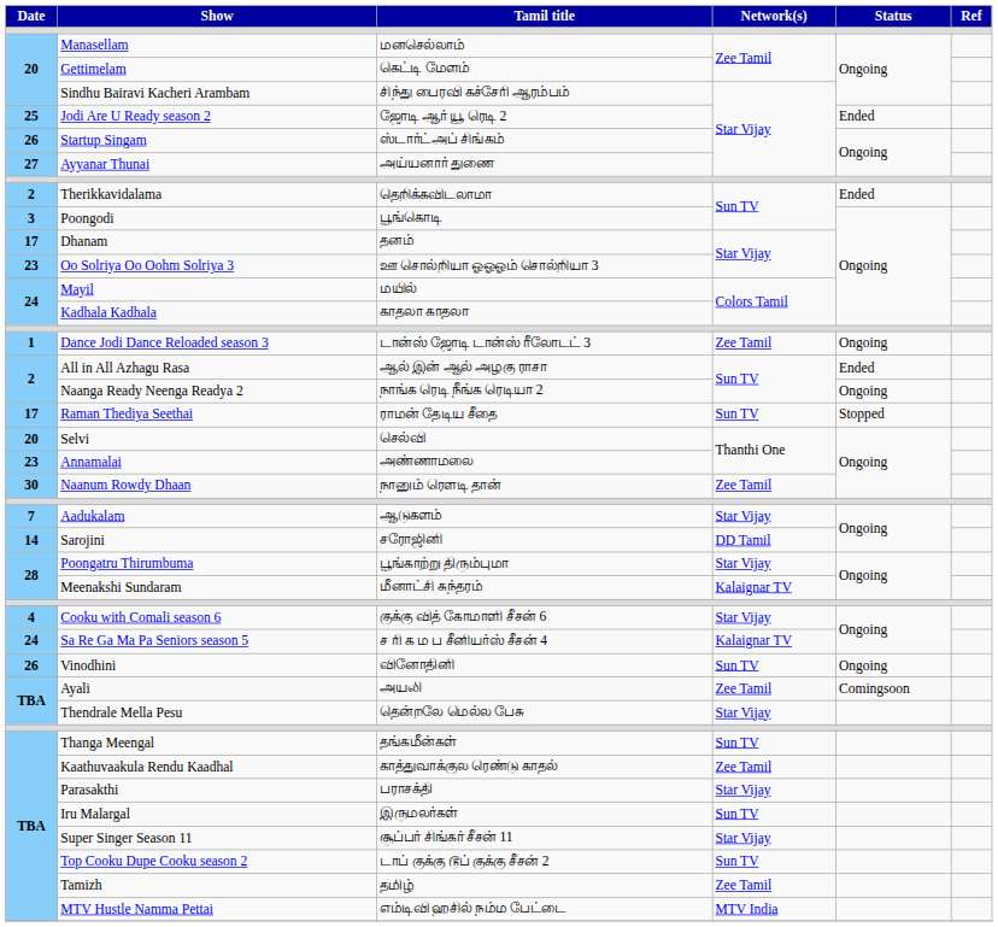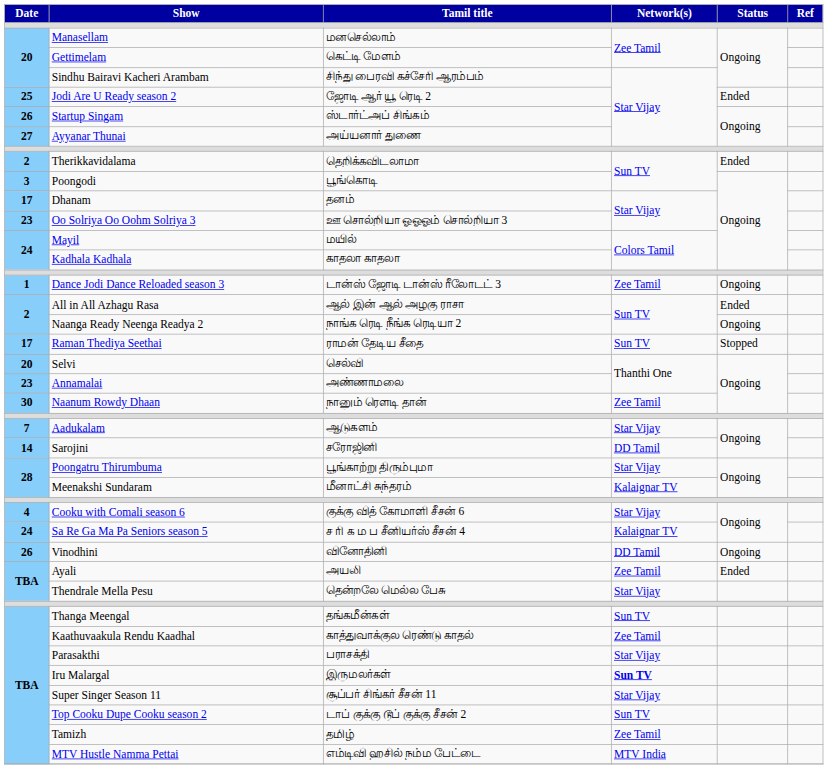 <table class="wikitable" width="90%">
 <tr>
 <th scope="col" style ="background: #0000A0 ;color:white">Date</th>
 <th scope="col" style ="background: #0000A0 ;color:white">Show</th>
 <th scope="col" style ="background: #0000A0 ;color:white">Tamil title</th>
 <th scope="col" style ="background: #0000A0 ;color:white">Network(s)</th>
 <th scope="col" style ="background: #0000A0 ;color:white">Status</th>
 <th scope="col" style ="background: #0000A0 ;color:white">Ref</th>
 </tr>
 <tr>
 <td colspan="10" style="background:#DDD;"><strong></strong></td>
 </tr>
 <tr>
 <td rowspan="3" style="text-align:center; background:#87CEFA;"><strong>20</strong></td>
 <td><a href='#'>Manasellam</a></td>
 <td>மனசெல்லாம்</td>
 <td rowspan=2><a href='#'>Zee Tamil</a></td>
 <td rowspan=3>Ongoing</td>
 <td></td>
 </tr>
 <tr>
 <td><a href='#'>Gettimelam</a></td>
 <td>கெட்டி மேளம்</td>
 <td></td>
 </tr>
 <tr>
 <td>Sindhu Bairavi Kacheri Arambam</td>
 <td>சிந்து பைரவி கச்சேரி ஆரம்பம்</td>
 <td rowspan=4><a href='#'>Star Vijay</a></td>
 <td></td>
 </tr>
 <tr>
 <td rowspan="1" style="text-align:center; background:#87CEFA;"><strong>25</strong></td>
 <td><a href='#'>Jodi Are U Ready season 2</a></td>
 <td>ஜோடி ஆர் யூ ரெடி 2</td>
 <td>Ended</td>
 <td></td>
 </tr>
 <tr>
 <td rowspan="1" style="text-align:center; background:#87CEFA;"><strong>26</strong></td>
 <td><a href='#'>Startup Singam</a></td>
 <td>ஸ்டார்ட்அப் சிங்கம்</td>
 <td rowspan=2>Ongoing</td>
 <td></td>
 </tr>
 <tr>
 <td rowspan="1" style="text-align:center; background:#87CEFA;"><strong>27</strong></td>
 <td><a href='#'>Ayyanar Thunai</a></td>
 <td>அய்யனார் துணை</td>
 <td></td>
 </tr>
 <tr>
 <td colspan="11" style="background:#DDD;"><strong></strong></td>
 </tr>
 <tr>
 <td rowspan="1" style="text-align:center; background:#87CEFA;"><strong>2</strong></td>
 <td>Therikkavidalama</td>
 <td>தெறிக்கவிடலாமா</td>
 <td rowspan=2><a href='#'>Sun TV</a></td>
 <td rowspan=1>Ended</td>
 <td></td>
 </tr>
 <tr>
 <td rowspan="1" style="text-align:center; background:#87CEFA;"><strong>3</strong></td>
 <td>Poongodi</td>
 <td>பூங்கொடி</td>
 <td rowspan=5>Ongoing</td>
 <td></td>
 </tr>
 <tr>
 <td rowspan="1" style="text-align:center; background:#87CEFA;"><strong>17</strong></td>
 <td>Dhanam</td>
 <td>தனம்</td>
 <td rowspan=2><a href='#'>Star Vijay</a></td>
 <td></td>
 </tr>
 <tr>
 <td rowspan="1" style="text-align:center; background:#87CEFA;"><strong>23</strong></td>
 <td><a href='#'>Oo Solriya Oo Oohm Solriya 3</a></td>
 <td>ஊ சொல்றியா ஓஓஓம் சொல்றியா 3</td>
 <td></td>
 </tr>
 <tr>
 <td rowspan="2" style="text-align:center; background:#87CEFA;"><strong>24</strong></td>
 <td><a href='#'>Mayil</a></td>
 <td>மயில்</td>
 <td rowspan=2><a href='#'>Colors Tamil</a></td>
 <td></td>
 </tr>
 <tr>
 <td><a href='#'>Kadhala Kadhala</a></td>
 <td>காதலா காதலா</td>
 <td></td>
 </tr>
 <tr>
 <td colspan="9" style="background:#DDD;"><strong></strong></td>
 </tr>
 <tr>
 <td rowspan="1" style="text-align:center; background:#87CEFA;"><strong>1</strong></td>
 <td><a href='#'>Dance Jodi Dance Reloaded season 3</a></td>
 <td>டான்ஸ் ஜோடி டான்ஸ் ரீலோடட் 3</td>
 <td><a href='#'>Zee Tamil</a></td>
 <td rowspan=1>Ongoing</td>
 <td></td>
 </tr>
 <tr>
 <td rowspan="2" style="text-align:center; background:#87CEFA;"><strong>2</strong></td>
 <td>All in All Azhagu Rasa</td>
 <td>ஆல் இன் ஆல் அழகு ராசா</td>
 <td rowspan=2><a href='#'>Sun TV</a></td>
 <td rowspan="1">Ended</td>
 <td></td>
 </tr>
 <tr>
 <td>Naanga Ready Neenga Readya 2</td>
 <td>நாங்க ரெடி நீங்க ரெடியா 2</td>
 <td>Ongoing</td>
 <td></td>
 </tr>
 <tr>
 <td rowspan="1" style="text-align:center; background:#87CEFA;"><strong>17</strong></td>
 <td><a href='#'>Raman Thediya Seethai</a></td>
 <td>ராமன் தேடிய சீதை</td>
 <td><a href='#'>Sun TV</a></td>
 <td>Stopped</td>
 <td></td>
 </tr>
 <tr>
 <td rowspan="1" style="text-align:center; background:#87CEFA;"><strong>20</strong></td>
 <td>Selvi</td>
 <td>செல்வி</td>
 <td rowspan=2>Thanthi One</td>
 <td rowspan=3>Ongoing</td>
 <td></td>
 </tr>
 <tr>
 <td rowspan="1" style="text-align:center; background:#87CEFA;"><strong>23</strong></td>
 <td><a href='#'>Annamalai</a></td>
 <td>அண்ணாமலை</td>
 <td></td>
 </tr>
 <tr>
 <td rowspan="1" style="text-align:center; background:#87CEFA;"><strong>30</strong></td>
 <td><a href='#'>Naanum Rowdy Dhaan</a></td>
 <td>நானும் ரௌடி தான்</td>
 <td><a href='#'>Zee Tamil</a></td>
 <td></td>
 </tr>
 <tr>
 <td colspan="9" style="background:#DDD;"><strong></strong></td>
 </tr>
 <tr>
 <td rowspan="1" style="text-align:center; background:#87CEFA;"><strong>7</strong></td>
 <td><a href='#'>Aadukalam</a></td>
 <td>ஆடுகளம்</td>
 <td><a href='#'>Star Vijay</a></td>
 <td rowspan=2>Ongoing</td>
 <td></td>
 </tr>
 <tr>
 <td rowspan="1" style="text-align:center; background:#87CEFA;"><strong>14</strong></td>
 <td>Sarojini</td>
 <td>சரோஜினி</td>
 <td><a href='#'>DD Tamil</a></td>
 <td></td>
 </tr>
 <tr>
 <td rowspan="2" style="text-align:center; background:#87CEFA;"><strong>28</strong></td>
 <td><a href='#'>Poongatru Thirumbuma</a></td>
 <td>பூங்காற்று திரும்புமா</td>
 <td><a href='#'>Star Vijay</a></td>
 <td rowspan=2>Ongoing</td>
 <td></td>
 </tr>
 <tr>
 <td>Meenakshi Sundaram</td>
 <td>மீனாட்சி சுந்தரம்</td>
 <td><a href='#'>Kalaignar TV</a></td>
 <td></td>
 </tr>
 <tr>
 <td colspan="9" style="background:#DDD;"><strong></strong></td>
 </tr>
 <tr>
 <td rowspan="1" style="text-align:center; background:#87CEFA;"><strong>4</strong></td>
 <td><a href='#'>Cooku with Comali season 6</a></td>
 <td>குக்கு வித் கோமாளி சீசன் 6</td>
 <td><a href='#'>Star Vijay</a></td>
 <td rowspan=2>Ongoing</td>
 <td></td>
 </tr>
 <tr>
 <td rowspan="1" style="text-align:center; background:#87CEFA;"><strong>24</strong></td>
 <td><a href='#'>Sa Re Ga Ma Pa Seniors season 5</a></td>
 <td>ச ரி க ம ப சீனியர்ஸ் சீசன் 4</td>
 <td><a href='#'>Kalaignar TV</a></td>
 <td></td>
 </tr>
 <tr>
 <td rowspan="1" style="text-align:center; background:#87CEFA;"><strong>26</strong></td>
 <td>Vinodhini</td>
 <td>வினோதினி</td>
-<td><a href='#'>Sun TV</a></td>
+<td><a href='#'>DD Tamil</a></td>
 <td>Ongoing</td>
 <td></td>
 </tr>
 <tr>
 <td rowspan="2" style="text-align:center; background:#87CEFA;"><strong>TBA</strong></td>
 <td>Ayali</td>
 <td>அயலி</td>
 <td><a href='#'>Zee Tamil</a></td>
-<td rowspan=1>Comingsoon</td>
+<td rowspan="1">Ended</td>
 <td></td>
 </tr>
 <tr>
 <td>Thendrale Mella Pesu</td>
 <td>தென்றலே மெல்ல பேசு</td>
 <td><a href='#'>Star Vijay</a></td>
 <td></td>
 <td></td>
 </tr>
 <tr>
 <td colspan="8" style="background:#DDD;"><strong></strong></td>
 </tr>
 <tr>
 <td rowspan="8" style="text-align:center; background:#87CEFA;"><strong>TBA</strong></td>
 <td>Thanga Meengal</td>
 <td>தங்கமீன்கள்</td>
 <td><a href='#'>Sun TV</a></td>
 <td></td>
 <td></td>
 </tr>
 <tr>
 <td>Kaathuvaakula Rendu Kaadhal</td>
 <td>காத்துவாக்குல ரெண்டு காதல்</td>
 <td><a href='#'>Zee Tamil</a></td>
 <td></td>
 <td></td>
 </tr>
 <tr>
 <td>Parasakthi</td>
 <td>பராசக்தி</td>
 <td><a href='#'>Star Vijay</a></td>
 <td></td>
 <td></td>
 </tr>
 <tr>
 <td>Iru Malargal</td>
 <td>இருமலர்கள்</td>
-<td><a href='#'>Sun TV</a></td>
+<td><strong><a href='#'>Sun TV</a></strong></td>
 <td></td>
 <td></td>
 </tr>
 <tr>
 <td>Super Singer Season 11</td>
 <td>சூப்பர் சிங்கர் சீசன் 11</td>
 <td><a href='#'>Star Vijay</a></td>
 <td></td>
 <td></td>
 </tr>
 <tr>
 <td><a href='#'>Top Cooku Dupe Cooku season 2</a></td>
 <td>டாப் குக்கு டூப் குக்கு சீசன் 2</td>
 <td><a href='#'>Sun TV</a></td>
 <td></td>
 <td></td>
 </tr>
 <tr>
 <td>Tamizh</td>
 <td>தமிழ்</td>
 <td><a href='#'>Zee Tamil</a></td>
 <td></td>
 </tr>
 <tr>
 <td><a href='#'>MTV Hustle Namma Pettai</a></td>
 <td>எம்டிவி ஹசில் நம்ம பேட்டை</td>
 <td><a href='#'>MTV India</a></td>
 <td></td>
 <td></td>
 </tr>
 <tr>
 </tr>
 </table>
